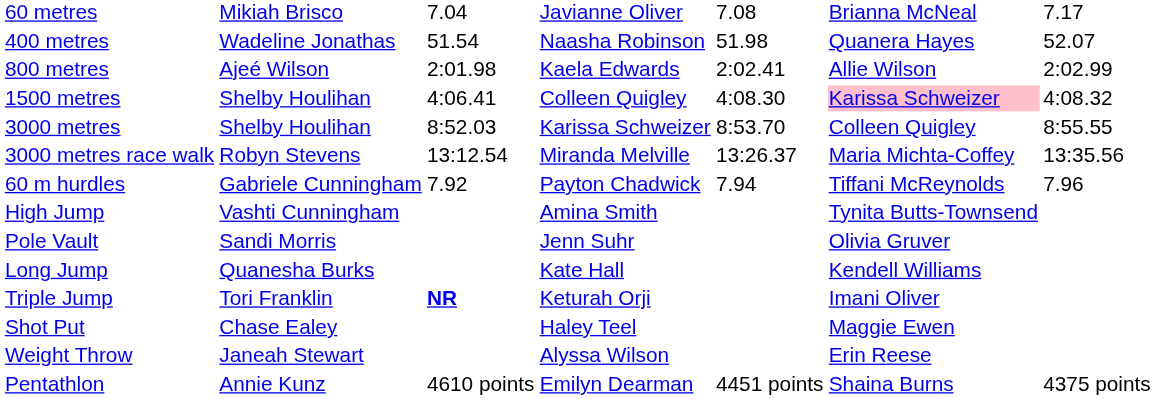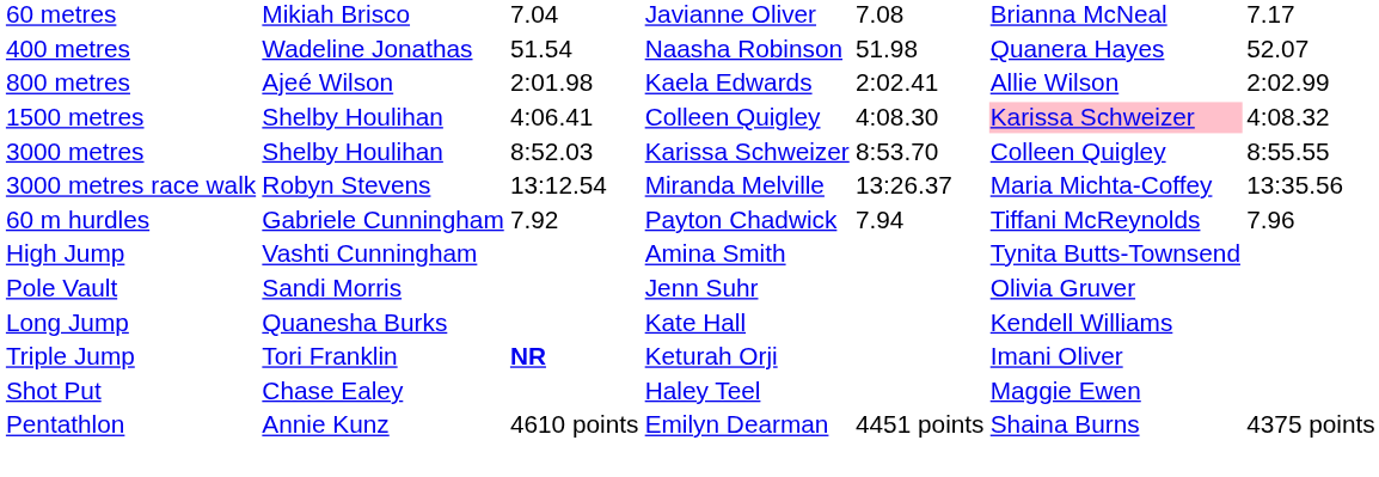 <table>
 <tr>
 <td><a href='#'>60 metres</a></td>
 <td><a href='#'>Mikiah Brisco</a></td>
 <td>7.04</td>
 <td><a href='#'>Javianne Oliver</a></td>
 <td>7.08</td>
 <td><a href='#'>Brianna McNeal</a></td>
 <td>7.17</td>
 </tr>
 <tr>
 <td><a href='#'>400 metres</a></td>
 <td><a href='#'>Wadeline Jonathas</a></td>
 <td>51.54</td>
 <td><a href='#'>Naasha Robinson</a></td>
 <td>51.98</td>
 <td><a href='#'>Quanera Hayes</a></td>
 <td>52.07</td>
 </tr>
 <tr>
 <td><a href='#'>800 metres</a></td>
 <td><a href='#'>Ajeé Wilson</a></td>
 <td>2:01.98</td>
 <td><a href='#'>Kaela Edwards</a></td>
 <td>2:02.41</td>
 <td><a href='#'>Allie Wilson</a></td>
 <td>2:02.99</td>
 </tr>
 <tr>
 <td><a href='#'>1500 metres</a></td>
 <td><a href='#'>Shelby Houlihan</a></td>
 <td>4:06.41</td>
 <td><a href='#'>Colleen Quigley</a></td>
 <td>4:08.30</td>
 <td style="background: pink;"><a href='#'>Karissa Schweizer</a></td>
 <td>4:08.32</td>
 </tr>
 <tr>
 <td><a href='#'>3000 metres</a></td>
 <td><a href='#'>Shelby Houlihan</a></td>
 <td>8:52.03</td>
 <td><a href='#'>Karissa Schweizer</a></td>
 <td>8:53.70</td>
 <td><a href='#'>Colleen Quigley</a></td>
 <td>8:55.55</td>
 </tr>
 <tr>
 <td><a href='#'>3000 metres race walk</a></td>
 <td><a href='#'>Robyn Stevens</a></td>
 <td>13:12.54</td>
 <td><a href='#'>Miranda Melville</a></td>
 <td>13:26.37</td>
 <td><a href='#'>Maria Michta-Coffey</a></td>
 <td>13:35.56</td>
 </tr>
 <tr>
 <td><a href='#'>60 m hurdles</a></td>
 <td><a href='#'>Gabriele Cunningham</a></td>
 <td>7.92</td>
 <td><a href='#'>Payton Chadwick</a></td>
 <td>7.94</td>
 <td><a href='#'>Tiffani McReynolds</a></td>
 <td>7.96</td>
 </tr>
 <tr>
 <td><a href='#'>High Jump</a></td>
 <td><a href='#'>Vashti Cunningham</a></td>
 <td></td>
 <td><a href='#'>Amina Smith</a></td>
 <td></td>
 <td><a href='#'>Tynita Butts-Townsend</a></td>
 <td></td>
 </tr>
 <tr>
 <td><a href='#'>Pole Vault</a></td>
 <td><a href='#'>Sandi Morris</a></td>
 <td></td>
 <td><a href='#'>Jenn Suhr</a></td>
 <td></td>
 <td><a href='#'>Olivia Gruver</a></td>
 <td></td>
 </tr>
 <tr>
 <td><a href='#'>Long Jump</a></td>
 <td><a href='#'>Quanesha Burks</a></td>
 <td></td>
 <td><a href='#'>Kate Hall</a></td>
 <td></td>
 <td><a href='#'>Kendell Williams</a></td>
 <td></td>
 </tr>
 <tr>
 <td><a href='#'>Triple Jump</a></td>
 <td><a href='#'>Tori Franklin</a></td>
 <td> <strong><a href='#'>NR</a></strong></td>
 <td><a href='#'>Keturah Orji</a></td>
 <td></td>
 <td><a href='#'>Imani Oliver</a></td>
 <td></td>
 </tr>
 <tr>
 <td><a href='#'>Shot Put</a></td>
 <td><a href='#'>Chase Ealey</a></td>
 <td></td>
 <td><a href='#'>Haley Teel</a></td>
 <td></td>
 <td><a href='#'>Maggie Ewen</a></td>
 <td></td>
 </tr>
 <tr>
-<td><a href='#'>Weight Throw</a></td>
-<td><a href='#'>Janeah Stewart</a></td>
-<td></td>
-<td><a href='#'>Alyssa Wilson</a></td>
-<td></td>
-<td><a href='#'>Erin Reese</a></td>
-<td></td>
-</tr>
-<tr>
 <td><a href='#'>Pentathlon</a></td>
 <td><a href='#'>Annie Kunz</a></td>
 <td>4610 points</td>
 <td><a href='#'>Emilyn Dearman</a></td>
 <td>4451 points</td>
 <td><a href='#'>Shaina Burns</a></td>
 <td>4375 points</td>
 </tr>
 </table>
